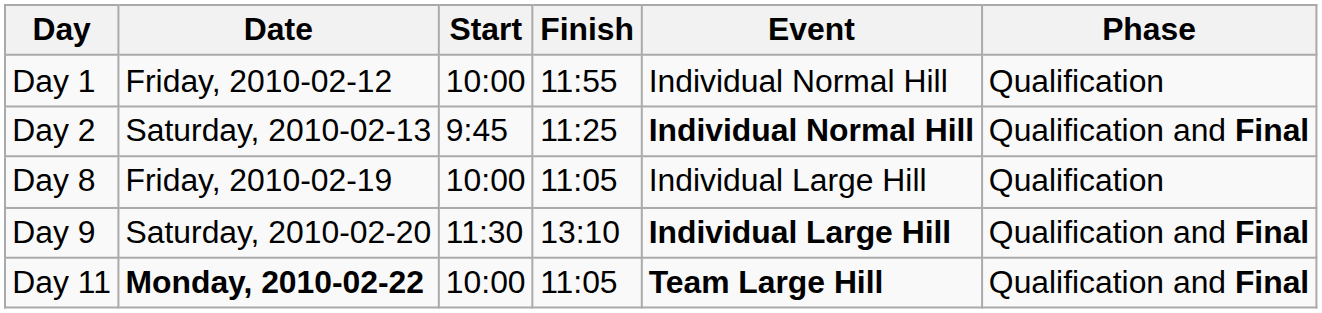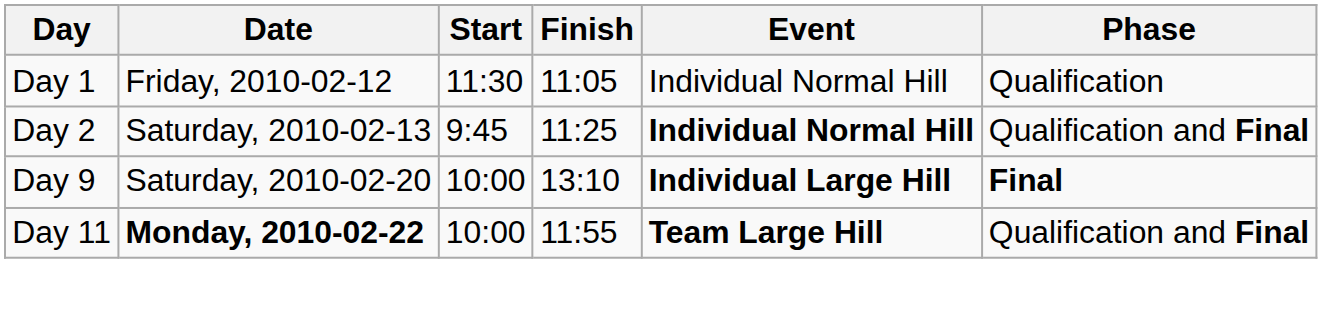 <table class=wikitable>
 <tr>
 <th>Day</th>
 <th>Date</th>
 <th>Start</th>
 <th>Finish</th>
 <th>Event</th>
 <th>Phase</th>
 </tr>
 <tr>
 <td>Day 1</td>
 <td>Friday, 2010-02-12</td>
-<td>10:00</td>
-<td>11:55</td>
+<td>11:30</td>
+<td>11:05</td>
 <td>Individual Normal Hill</td>
 <td>Qualification</td>
 </tr>
 <tr>
 <td>Day 2</td>
 <td>Saturday, 2010-02-13</td>
 <td>9:45</td>
 <td>11:25</td>
 <td><strong>Individual Normal Hill</strong></td>
 <td>Qualification and <strong>Final</strong></td>
 </tr>
 <tr>
-<td>Day 8</td>
-<td>Friday, 2010-02-19</td>
-<td>10:00</td>
-<td>11:05</td>
-<td>Individual Large Hill</td>
-<td>Qualification</td>
-</tr>
-<tr>
 <td>Day 9</td>
 <td>Saturday, 2010-02-20</td>
-<td>11:30</td>
+<td>10:00</td>
 <td>13:10</td>
 <td><strong>Individual Large Hill</strong></td>
-<td>Qualification and <strong>Final</strong></td>
+<td><strong>Final</strong></td>
 </tr>
 <tr>
 <td>Day 11</td>
 <td><strong>Monday, 2010-02-22</strong></td>
 <td>10:00</td>
-<td>11:05</td>
+<td>11:55</td>
 <td><strong>Team Large Hill</strong></td>
 <td>Qualification and <strong>Final</strong></td>
 </tr>
 </table>
